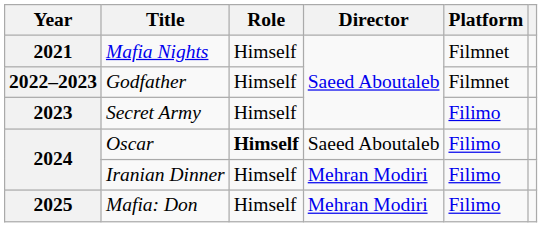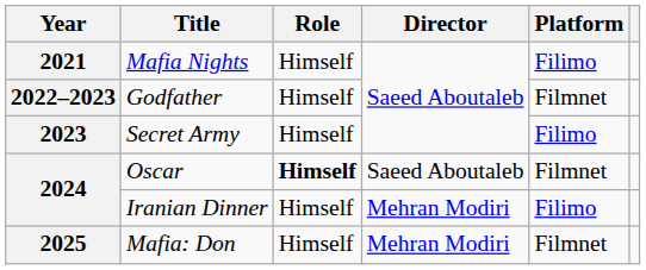 <table class="wikitable plainrowheaders sortable"  style=font-size:100%>
 <tr>
 <th scope="col">Year</th>
 <th scope="col">Title</th>
 <th scope="col">Role</th>
 <th scope="col">Director</th>
 <th scope="col" class="unsortable">Platform</th>
 <th scope="col" class="unsortable"></th>
 </tr>
 <tr>
 <th scope=row>2021</th>
 <td><em><a href='#'>Mafia Nights</a></em></td>
 <td>Himself</td>
 <td rowspan="3"><a href='#'>Saeed Aboutaleb</a></td>
-<td>Filmnet</td>
+<td><a href='#'>Filimo</a></td>
 <td></td>
 </tr>
 <tr>
 <th scope=row>2022–2023</th>
 <td><em>Godfather</em></td>
 <td>Himself</td>
 <td>Filmnet</td>
 <td></td>
 </tr>
 <tr>
 <th scope=row>2023</th>
 <td><em>Secret Army</em></td>
 <td>Himself</td>
 <td><a href='#'>Filimo</a></td>
 <td></td>
 </tr>
 <tr>
 <th rowspan="2" scope="row">2024</th>
 <td><em>Oscar</em></td>
 <td><strong>Himself</strong></td>
 <td>Saeed Aboutaleb</td>
-<td><a href='#'>Filimo</a></td>
+<td>Filmnet</td>
 <td></td>
 </tr>
 <tr>
 <td><em>Iranian Dinner</em></td>
 <td>Himself</td>
 <td><a href='#'>Mehran Modiri</a></td>
 <td><a href='#'>Filimo</a></td>
 <td></td>
 </tr>
 <tr>
 <th scope="row">2025</th>
 <td><em>Mafia: Don</em></td>
 <td>Himself</td>
 <td><a href='#'>Mehran Modiri</a></td>
-<td><a href='#'>Filimo</a></td>
+<td>Filmnet</td>
 <td></td>
 </tr>
 </table>
